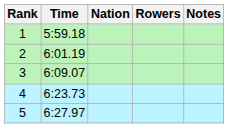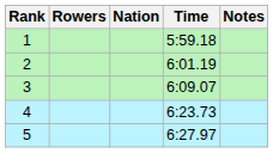 <table class="wikitable sortable" style="text-align:center">
 <tr>
 <th>Rank</th>
+<th>Rowers</th>
+<th>Nation</th>
 <th>Time</th>
-<th>Nation</th>
-<th>Rowers</th>
 <th>Notes</th>
 </tr>
 <tr bgcolor=bbf3bb>
 <td>1</td>
+<td align=left data-sort-value="Cooper, Andrew"></td>
+<td align=left></td>
 <td>5:59.18</td>
-<td align=left></td>
-<td align=left data-sort-value="Cooper, Andrew"></td>
 <td></td>
 </tr>
 <tr bgcolor=bbf3bb>
 <td>2</td>
+<td align=left data-sort-value="Peters, Bart"></td>
+<td align=left></td>
 <td>6:01.19</td>
-<td align=left></td>
-<td align=left data-sort-value="Peters, Bart"></td>
 <td></td>
 </tr>
 <tr bgcolor=bbf3bb>
 <td>3</td>
+<td align=left data-sort-value="Weyrauch, Armin"></td>
+<td align=left></td>
 <td>6:09.07</td>
-<td align=left></td>
-<td align=left data-sort-value="Weyrauch, Armin"></td>
 <td></td>
 </tr>
 <tr bgcolor=bbf3ff>
 <td>4</td>
+<td align=left data-sort-value="Hassan, Salih"></td>
+<td align=left></td>
 <td>6:23.73</td>
-<td align=left></td>
-<td align=left data-sort-value="Hassan, Salih"></td>
 <td></td>
 </tr>
 <tr bgcolor=bbf3ff>
 <td>5</td>
+<td align=left data-sort-value="Hanuseac, Vasile"></td>
+<td align=left></td>
 <td>6:27.97</td>
-<td align=left></td>
-<td align=left data-sort-value="Hanuseac, Vasile"></td>
 <td></td>
 </tr>
 </table>
